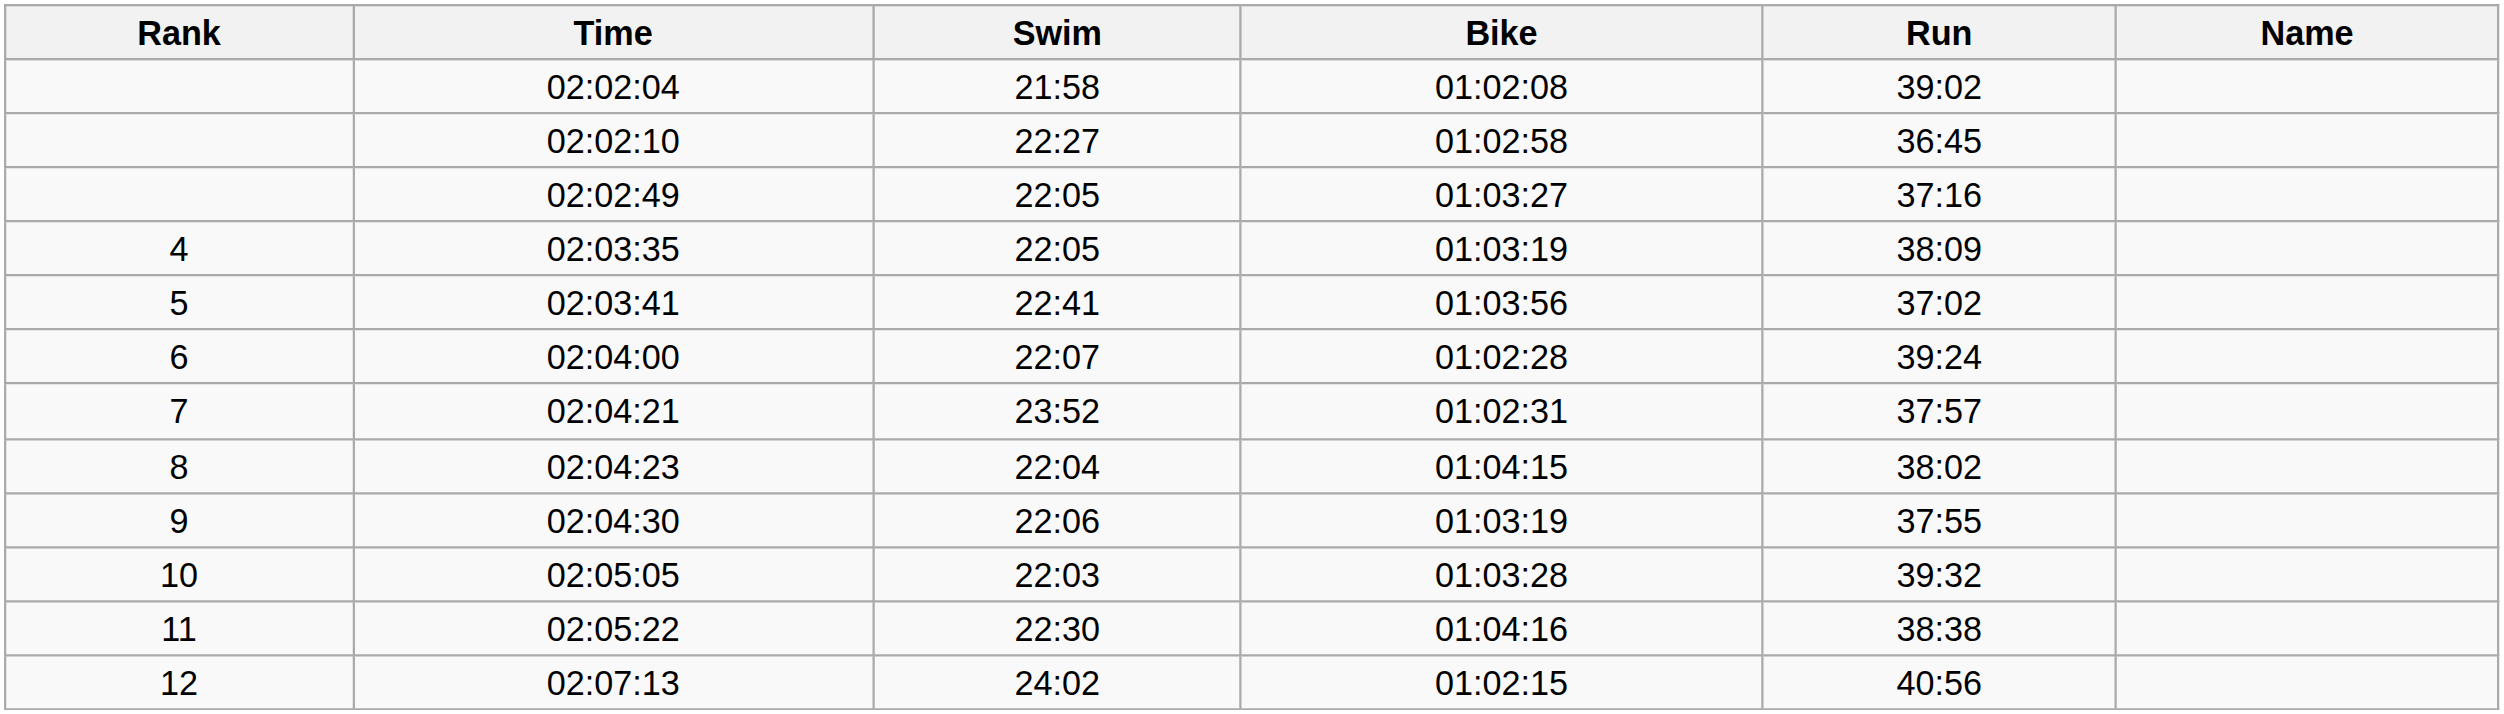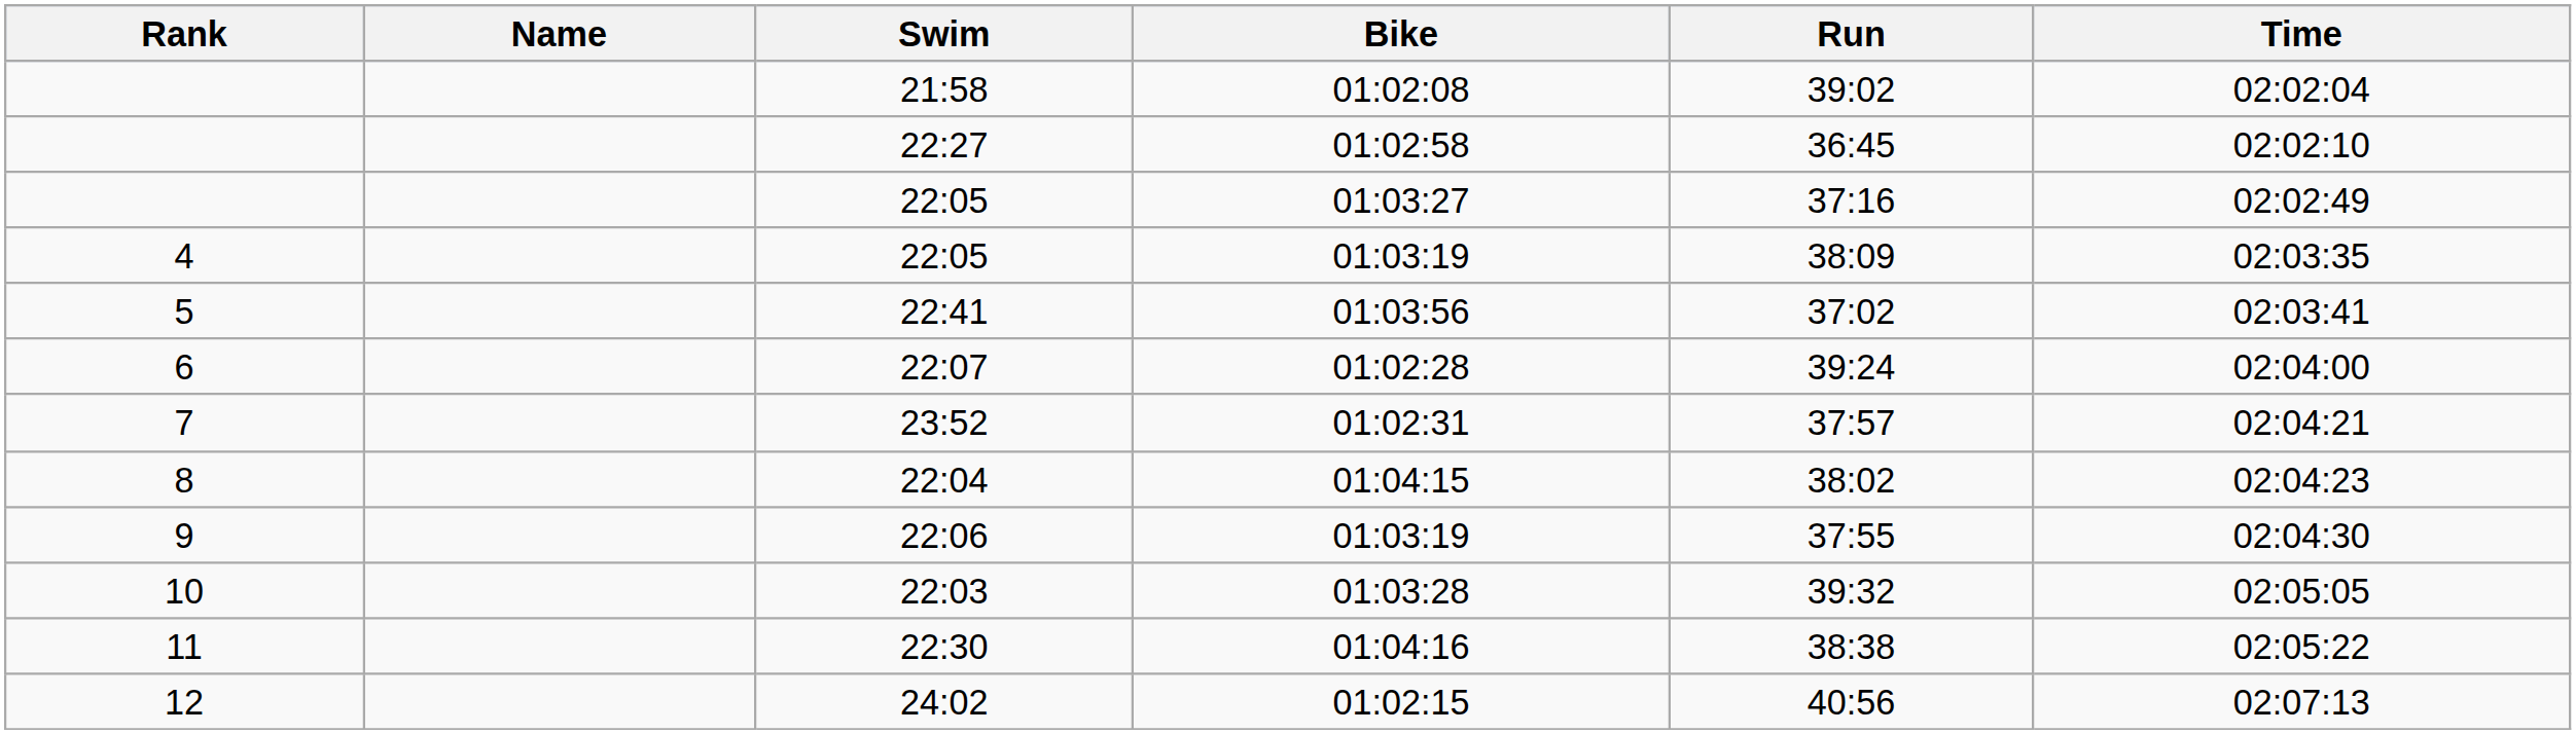 <table class="wikitable sortable" style="font-size:95%" width="70%">
 <tr bgcolor="lightsteelblue">
 <th>Rank</th>
-<th>Time</th>
+<th>Name</th>
 <th>Swim</th>
 <th>Bike</th>
 <th>Run</th>
-<th>Name</th>
+<th>Time</th>
 </tr>
 <tr align="center">
 <td></td>
-<td>02:02:04</td>
+<td align="left"><strong></strong></td>
 <td>21:58</td>
 <td>01:02:08</td>
 <td>39:02</td>
-<td align="left"><strong></strong></td>
+<td>02:02:04</td>
 </tr>
 <tr align="center">
 <td></td>
-<td>02:02:10</td>
+<td align="left"></td>
 <td>22:27</td>
 <td>01:02:58</td>
 <td>36:45</td>
-<td align="left"></td>
+<td>02:02:10</td>
 </tr>
 <tr align="center">
 <td></td>
-<td>02:02:49</td>
+<td align="left"></td>
 <td>22:05</td>
 <td>01:03:27</td>
 <td>37:16</td>
-<td align="left"></td>
+<td>02:02:49</td>
 </tr>
 <tr align="center">
 <td>4</td>
-<td>02:03:35</td>
+<td align="left"></td>
 <td>22:05</td>
 <td>01:03:19</td>
 <td>38:09</td>
-<td align="left"></td>
+<td>02:03:35</td>
 </tr>
 <tr align="center">
 <td>5</td>
-<td>02:03:41</td>
+<td align="left"></td>
 <td>22:41</td>
 <td>01:03:56</td>
 <td>37:02</td>
-<td align="left"></td>
+<td>02:03:41</td>
 </tr>
 <tr align="center">
 <td>6</td>
-<td>02:04:00</td>
+<td align="left"></td>
 <td>22:07</td>
 <td>01:02:28</td>
 <td>39:24</td>
-<td align="left"></td>
+<td>02:04:00</td>
 </tr>
 <tr align="center">
 <td>7</td>
-<td>02:04:21</td>
+<td align="left"></td>
 <td>23:52</td>
 <td>01:02:31</td>
 <td>37:57</td>
-<td align="left"></td>
+<td>02:04:21</td>
 </tr>
 <tr align="center">
 <td>8</td>
-<td>02:04:23</td>
+<td align="left"></td>
 <td>22:04</td>
 <td>01:04:15</td>
 <td>38:02</td>
-<td align="left"></td>
+<td>02:04:23</td>
 </tr>
 <tr align="center">
 <td>9</td>
-<td>02:04:30</td>
+<td align="left"></td>
 <td>22:06</td>
 <td>01:03:19</td>
 <td>37:55</td>
-<td align="left"></td>
+<td>02:04:30</td>
 </tr>
 <tr align="center">
 <td>10</td>
-<td>02:05:05</td>
+<td align="left"></td>
 <td>22:03</td>
 <td>01:03:28</td>
 <td>39:32</td>
-<td align="left"></td>
+<td>02:05:05</td>
 </tr>
 <tr align="center">
 <td>11</td>
-<td>02:05:22</td>
+<td align="left"></td>
 <td>22:30</td>
 <td>01:04:16</td>
 <td>38:38</td>
-<td align="left"></td>
+<td>02:05:22</td>
 </tr>
 <tr align="center">
 <td>12</td>
-<td>02:07:13</td>
+<td align="left"></td>
 <td>24:02</td>
 <td>01:02:15</td>
 <td>40:56</td>
-<td align="left"></td>
+<td>02:07:13</td>
 </tr>
 </table>
